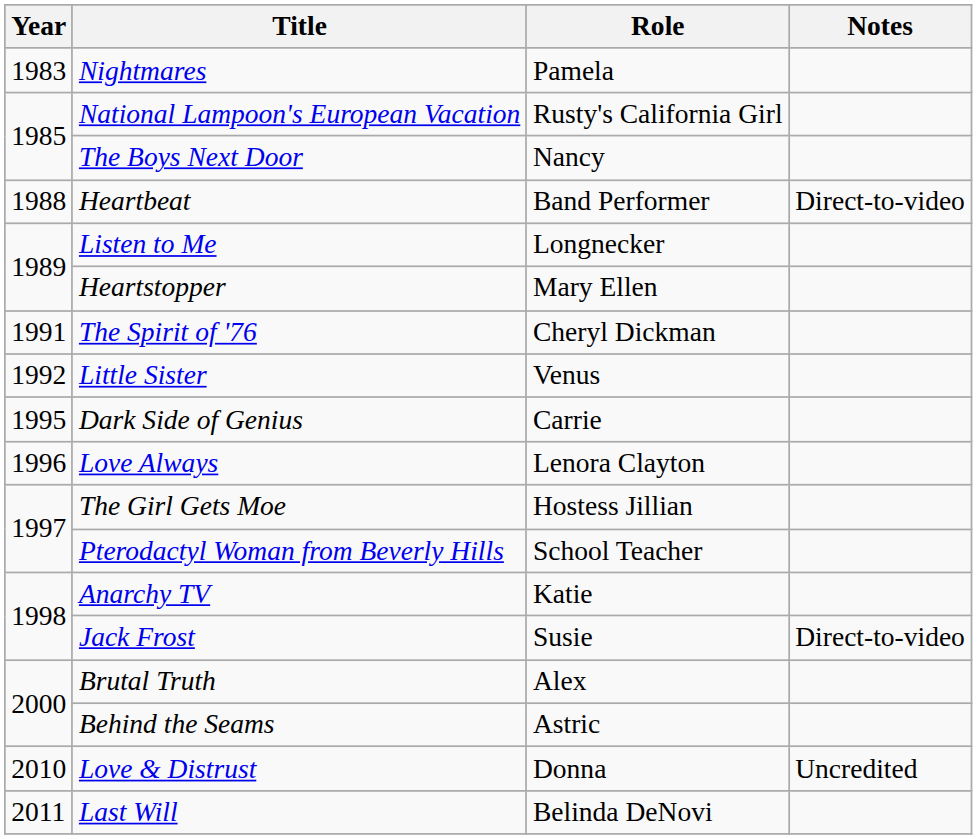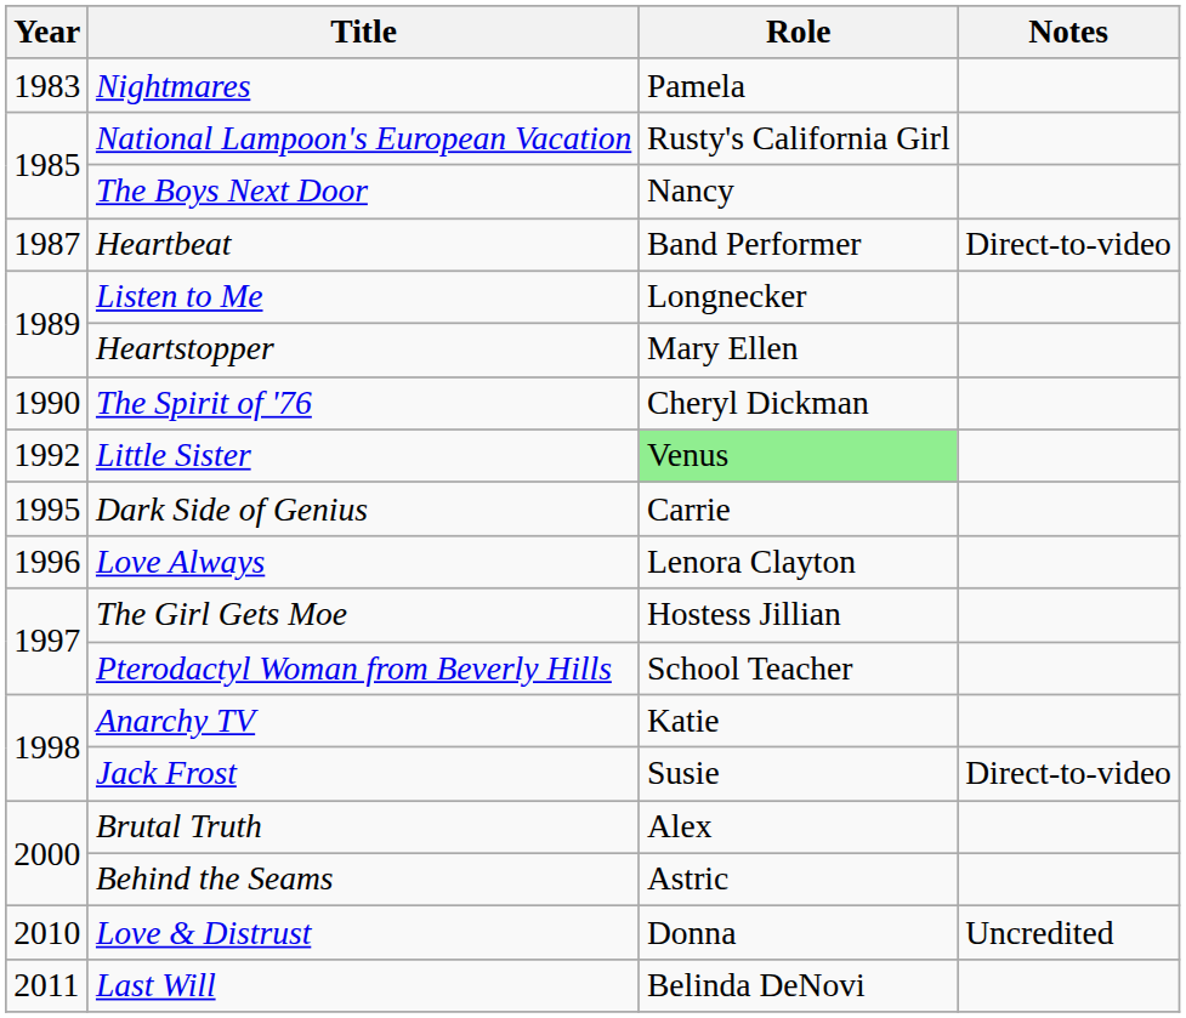 <table class="wikitable sortable">
 <tr>
 <th>Year</th>
 <th>Title</th>
 <th>Role</th>
 <th>Notes</th>
 </tr>
 <tr>
 <td>1983</td>
 <td><em><a href='#'>Nightmares</a></em></td>
 <td>Pamela</td>
 <td></td>
 </tr>
 <tr>
 <td rowspan="2">1985</td>
 <td><em><a href='#'>National Lampoon's European Vacation</a></em></td>
 <td>Rusty's California Girl</td>
 <td></td>
 </tr>
 <tr>
 <td><em><a href='#'>The Boys Next Door</a></em></td>
 <td>Nancy</td>
 <td></td>
 </tr>
 <tr>
-<td>1988</td>
+<td>1987</td>
 <td><em>Heartbeat</em></td>
 <td>Band Performer</td>
 <td>Direct-to-video</td>
 </tr>
 <tr>
 <td rowspan="2">1989</td>
 <td><em><a href='#'>Listen to Me</a></em></td>
 <td>Longnecker</td>
 <td></td>
 </tr>
 <tr>
 <td><em>Heartstopper</em></td>
 <td>Mary Ellen</td>
 <td></td>
 </tr>
 <tr>
-<td>1991</td>
+<td>1990</td>
 <td><em><a href='#'>The Spirit of '76</a></em></td>
 <td>Cheryl Dickman</td>
 <td></td>
 </tr>
 <tr>
 <td>1992</td>
 <td><em><a href='#'>Little Sister</a></em></td>
-<td>Venus</td>
+<td style="background: lightgreen;">Venus</td>
 <td></td>
 </tr>
 <tr>
 <td>1995</td>
 <td><em>Dark Side of Genius</em></td>
 <td>Carrie</td>
 <td></td>
 </tr>
 <tr>
 <td>1996</td>
 <td><em><a href='#'>Love Always</a></em></td>
 <td>Lenora Clayton</td>
 <td></td>
 </tr>
 <tr>
 <td rowspan="2">1997</td>
 <td><em>The Girl Gets Moe</em></td>
 <td>Hostess Jillian</td>
 <td></td>
 </tr>
 <tr>
 <td><em><a href='#'>Pterodactyl Woman from Beverly Hills</a></em></td>
 <td>School Teacher</td>
 <td></td>
 </tr>
 <tr>
 <td rowspan="2">1998</td>
 <td><em><a href='#'>Anarchy TV</a></em></td>
 <td>Katie</td>
 <td></td>
 </tr>
 <tr>
 <td><em><a href='#'>Jack Frost</a></em></td>
 <td>Susie</td>
 <td>Direct-to-video</td>
 </tr>
 <tr>
 <td rowspan="2">2000</td>
 <td><em>Brutal Truth</em></td>
 <td>Alex</td>
 <td></td>
 </tr>
 <tr>
 <td><em>Behind the Seams</em></td>
 <td>Astric</td>
 <td></td>
 </tr>
 <tr>
 <td>2010</td>
 <td><em><a href='#'>Love & Distrust</a></em></td>
 <td>Donna</td>
 <td>Uncredited</td>
 </tr>
 <tr>
 <td>2011</td>
 <td><em><a href='#'>Last Will</a></em></td>
 <td>Belinda DeNovi</td>
 <td></td>
 </tr>
 </table>
